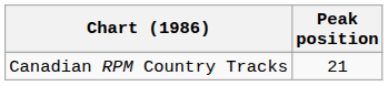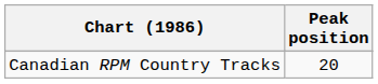 <table class="wikitable sortable">
 <tr>
 <th align="left">Chart (1986)</th>
 <th align="center">Peak<br>position</th>
 </tr>
 <tr>
 </tr>
 <tr>
 <td align="left">Canadian <em>RPM</em> Country Tracks</td>
-<td align="center">21</td>
+<td align="center">20</td>
 </tr>
 </table>
